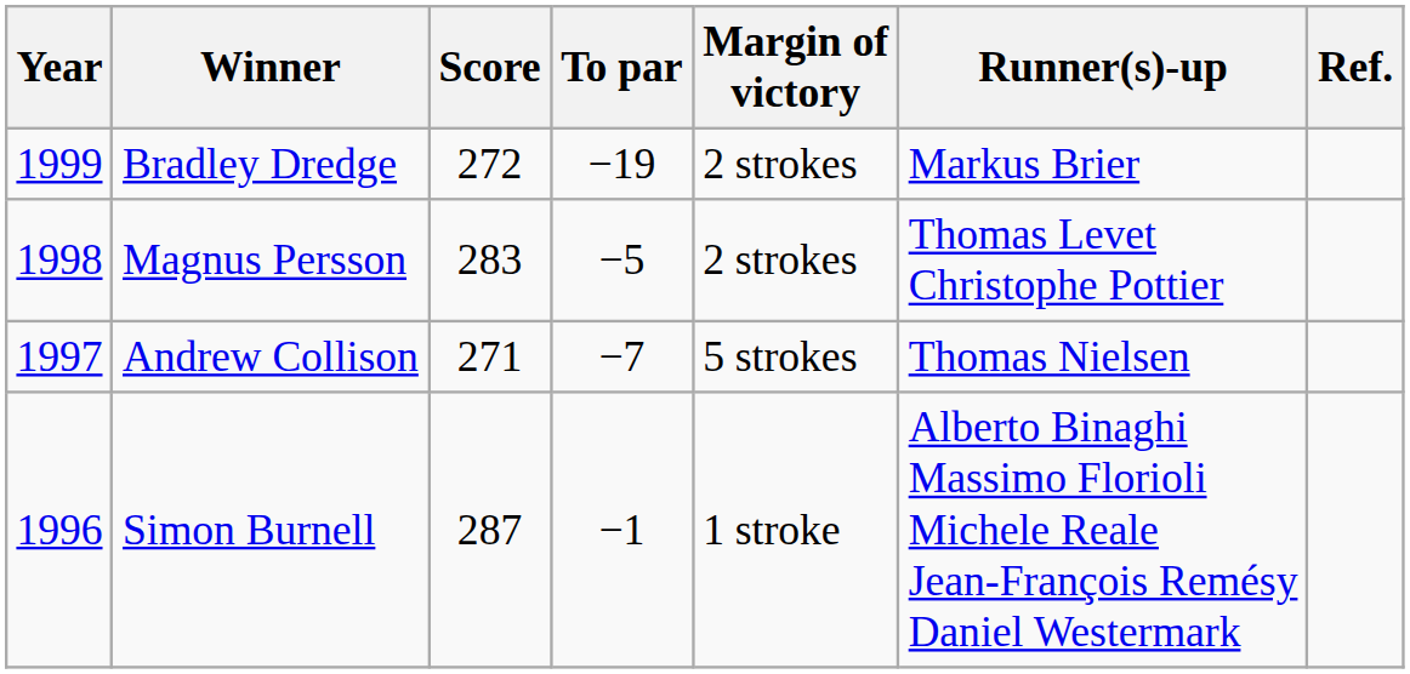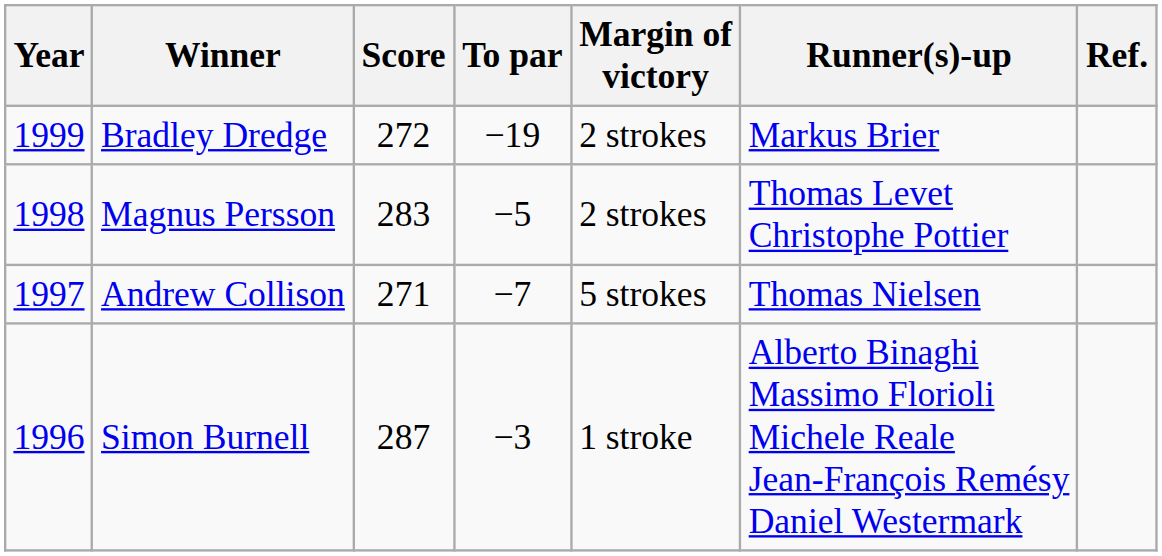 <table class="wikitable" style="font-size:95%;">
 <tr>
 <th>Year</th>
 <th>Winner</th>
 <th>Score</th>
 <th>To par</th>
 <th>Margin of<br>victory</th>
 <th>Runner(s)-up</th>
 <th>Ref.</th>
 </tr>
 <tr>
 <td><a href='#'>1999</a></td>
 <td> <a href='#'>Bradley Dredge</a></td>
 <td align=center>272</td>
 <td align=center>−19</td>
 <td>2 strokes</td>
 <td> <a href='#'>Markus Brier</a></td>
 <td></td>
 </tr>
 <tr>
 <td><a href='#'>1998</a></td>
 <td> <a href='#'>Magnus Persson</a></td>
 <td align=center>283</td>
 <td align=center>−5</td>
 <td>2 strokes</td>
 <td> <a href='#'>Thomas Levet</a><br> <a href='#'>Christophe Pottier</a></td>
 <td></td>
 </tr>
 <tr>
 <td><a href='#'>1997</a></td>
 <td> <a href='#'>Andrew Collison</a></td>
 <td align=center>271</td>
 <td align=center>−7</td>
 <td>5 strokes</td>
 <td> <a href='#'>Thomas Nielsen</a></td>
 <td></td>
 </tr>
 <tr>
 <td><a href='#'>1996</a></td>
 <td> <a href='#'>Simon Burnell</a></td>
 <td align=center>287</td>
-<td align=center>−1</td>
+<td align=center>−3</td>
 <td>1 stroke</td>
 <td> <a href='#'>Alberto Binaghi</a><br> <a href='#'>Massimo Florioli</a><br> <a href='#'>Michele Reale</a><br> <a href='#'>Jean-François Remésy</a><br> <a href='#'>Daniel Westermark</a></td>
 <td></td>
 </tr>
 </table>
